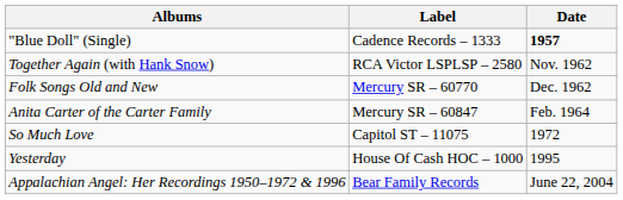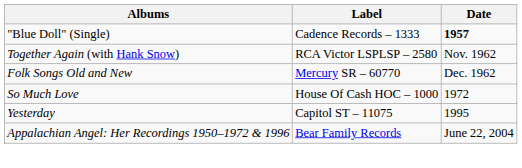 <table class="wikitable">
 <tr>
 <th>Albums</th>
 <th>Label</th>
 <th>Date</th>
 </tr>
 <tr>
 <td>"Blue Doll" (Single)</td>
 <td>Cadence Records – 1333</td>
 <td><strong>1957</strong></td>
 </tr>
 <tr>
 <td><em>Together Again</em> (with <a href='#'>Hank Snow</a>)</td>
 <td>RCA Victor LSPLSP – 2580</td>
 <td>Nov. 1962</td>
 </tr>
 <tr>
 <td><em>Folk Songs Old and New</em></td>
 <td><a href='#'>Mercury</a> SR – 60770</td>
 <td>Dec. 1962</td>
 </tr>
 <tr>
-<td><em>Anita Carter of the Carter Family</em></td>
-<td>Mercury SR – 60847</td>
-<td>Feb. 1964</td>
-</tr>
-<tr>
 <td><em>So Much Love</em></td>
-<td>Capitol ST – 11075</td>
+<td>House Of Cash HOC – 1000</td>
 <td>1972</td>
 </tr>
 <tr>
 <td><em>Yesterday</em></td>
-<td>House Of Cash HOC – 1000</td>
+<td>Capitol ST – 11075</td>
 <td>1995</td>
 </tr>
 <tr>
 <td><em>Appalachian Angel: Her Recordings 1950–1972 & 1996</em></td>
 <td><a href='#'>Bear Family Records</a></td>
 <td>June 22, 2004</td>
 </tr>
 </table>
